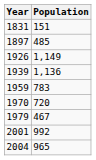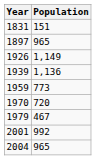 <table class="wikitable">
 <tr>
 <th>Year</th>
 <th>Population</th>
 </tr>
 <tr>
 <td>1831</td>
 <td>151</td>
 </tr>
 <tr>
 <td>1897</td>
-<td>485</td>
+<td>965</td>
 </tr>
 <tr>
 <td>1926</td>
 <td>1,149</td>
 </tr>
 <tr>
 <td>1939</td>
 <td>1,136</td>
 </tr>
 <tr>
 <td>1959</td>
-<td>783</td>
+<td>773</td>
 </tr>
 <tr>
 <td>1970</td>
 <td>720</td>
 </tr>
 <tr>
 <td>1979</td>
 <td>467</td>
 </tr>
 <tr>
 <td>2001</td>
 <td>992</td>
 </tr>
 <tr>
 <td>2004</td>
 <td>965</td>
 </tr>
 </table>
